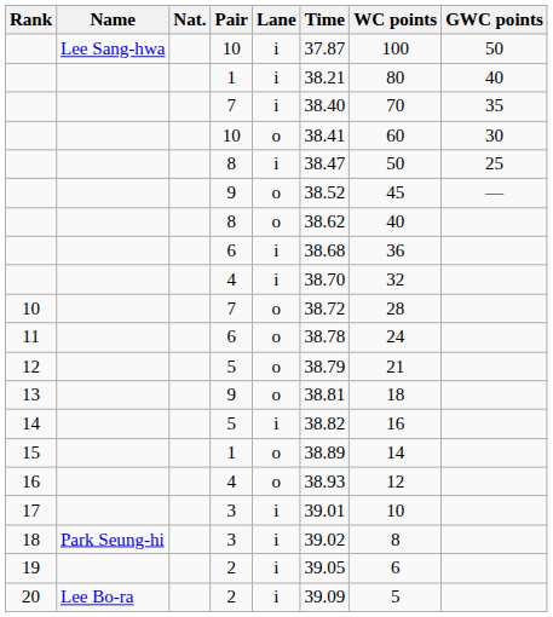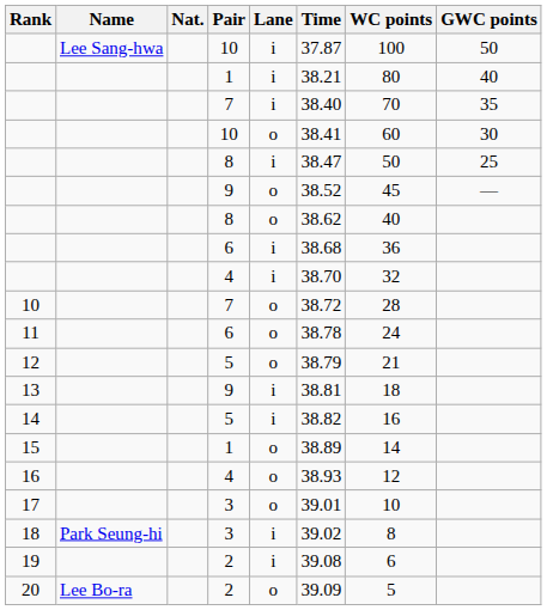 <table class="wikitable sortable" style="text-align:center">
 <tr>
 <th>Rank</th>
 <th>Name</th>
 <th>Nat.</th>
 <th>Pair</th>
 <th>Lane</th>
 <th>Time</th>
 <th>WC points</th>
 <th>GWC points</th>
 </tr>
 <tr>
 <td></td>
 <td align=left><a href='#'>Lee Sang-hwa</a></td>
 <td></td>
 <td>10</td>
 <td>i</td>
 <td>37.87</td>
 <td>100</td>
 <td>50</td>
 </tr>
 <tr>
 <td></td>
 <td align=left></td>
 <td></td>
 <td>1</td>
 <td>i</td>
 <td>38.21</td>
 <td>80</td>
 <td>40</td>
 </tr>
 <tr>
 <td></td>
 <td align=left></td>
 <td></td>
 <td>7</td>
 <td>i</td>
 <td>38.40</td>
 <td>70</td>
 <td>35</td>
 </tr>
 <tr>
 <td></td>
 <td align=left></td>
 <td></td>
 <td>10</td>
 <td>o</td>
 <td>38.41</td>
 <td>60</td>
 <td>30</td>
 </tr>
 <tr>
 <td></td>
 <td align=left></td>
 <td></td>
 <td>8</td>
 <td>i</td>
 <td>38.47</td>
 <td>50</td>
 <td>25</td>
 </tr>
 <tr>
 <td></td>
 <td align=left></td>
 <td></td>
 <td>9</td>
 <td>o</td>
 <td>38.52</td>
 <td>45</td>
 <td>—</td>
 </tr>
 <tr>
 <td></td>
 <td align=left></td>
 <td></td>
 <td>8</td>
 <td>o</td>
 <td>38.62</td>
 <td>40</td>
 <td></td>
 </tr>
 <tr>
 <td></td>
 <td align=left></td>
 <td></td>
 <td>6</td>
 <td>i</td>
 <td>38.68</td>
 <td>36</td>
 <td></td>
 </tr>
 <tr>
 <td></td>
 <td align=left></td>
 <td></td>
 <td>4</td>
 <td>i</td>
 <td>38.70</td>
 <td>32</td>
 <td></td>
 </tr>
 <tr>
 <td>10</td>
 <td align=left></td>
 <td></td>
 <td>7</td>
 <td>o</td>
 <td>38.72</td>
 <td>28</td>
 <td></td>
 </tr>
 <tr>
 <td>11</td>
 <td align=left></td>
 <td></td>
 <td>6</td>
 <td>o</td>
 <td>38.78</td>
 <td>24</td>
 <td></td>
 </tr>
 <tr>
 <td>12</td>
 <td align=left></td>
 <td></td>
 <td>5</td>
 <td>o</td>
 <td>38.79</td>
 <td>21</td>
 <td></td>
 </tr>
 <tr>
 <td>13</td>
 <td align=left></td>
 <td></td>
 <td>9</td>
-<td>o</td>
+<td>i</td>
 <td>38.81</td>
 <td>18</td>
 <td></td>
 </tr>
 <tr>
 <td>14</td>
 <td align=left></td>
 <td></td>
 <td>5</td>
 <td>i</td>
 <td>38.82</td>
 <td>16</td>
 <td></td>
 </tr>
 <tr>
 <td>15</td>
 <td align=left></td>
 <td></td>
 <td>1</td>
 <td>o</td>
 <td>38.89</td>
 <td>14</td>
 <td></td>
 </tr>
 <tr>
 <td>16</td>
 <td align=left></td>
 <td></td>
 <td>4</td>
 <td>o</td>
 <td>38.93</td>
 <td>12</td>
 <td></td>
 </tr>
 <tr>
 <td>17</td>
 <td align=left></td>
 <td></td>
 <td>3</td>
-<td>i</td>
+<td>o</td>
 <td>39.01</td>
 <td>10</td>
 <td></td>
 </tr>
 <tr>
 <td>18</td>
 <td align=left><a href='#'>Park Seung-hi</a></td>
 <td></td>
 <td>3</td>
 <td>i</td>
 <td>39.02</td>
 <td>8</td>
 <td></td>
 </tr>
 <tr>
 <td>19</td>
 <td align=left></td>
 <td></td>
 <td>2</td>
 <td>i</td>
-<td>39.05</td>
+<td>39.08</td>
 <td>6</td>
 <td></td>
 </tr>
 <tr>
 <td>20</td>
 <td align=left><a href='#'>Lee Bo-ra</a></td>
 <td></td>
 <td>2</td>
-<td>i</td>
+<td>o</td>
 <td>39.09</td>
 <td>5</td>
 <td></td>
 </tr>
 </table>
